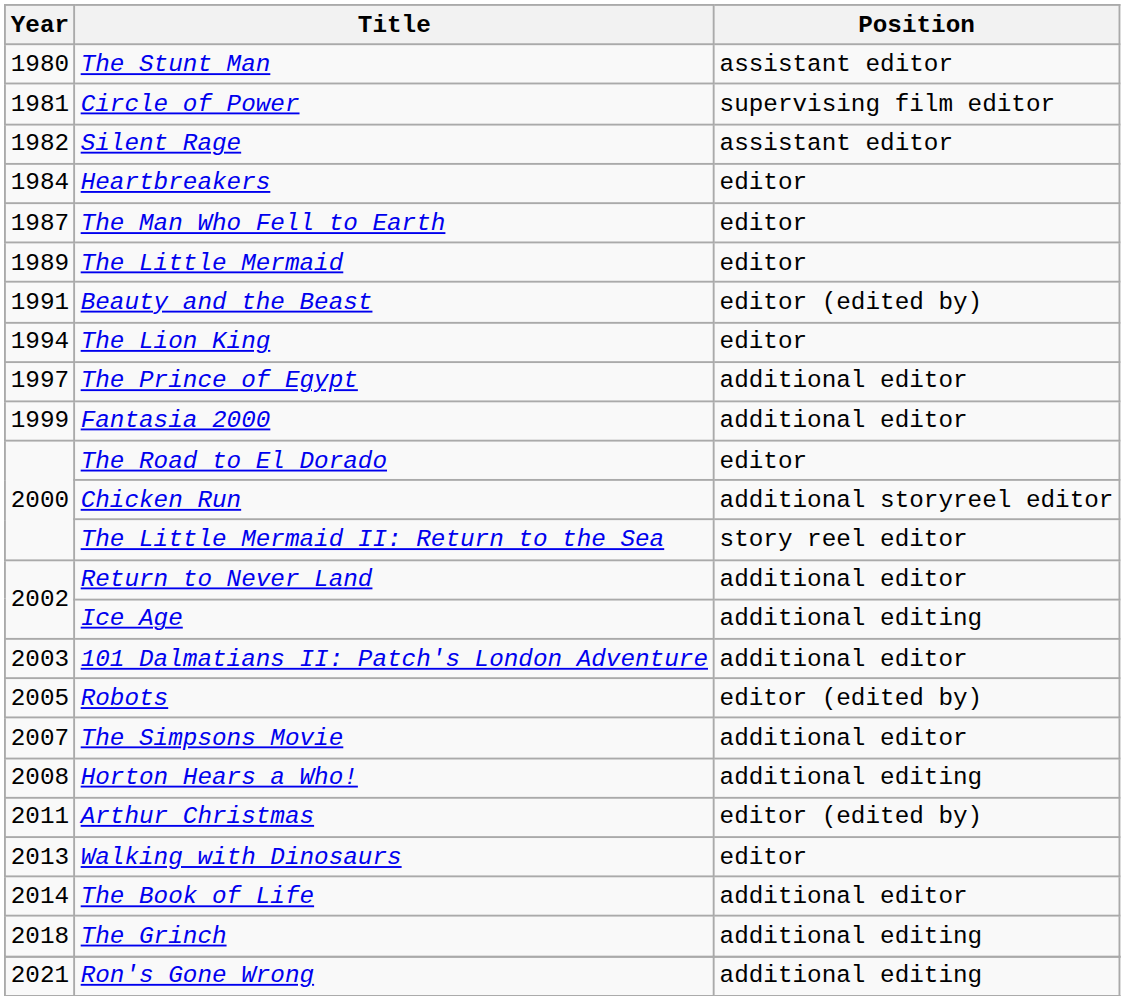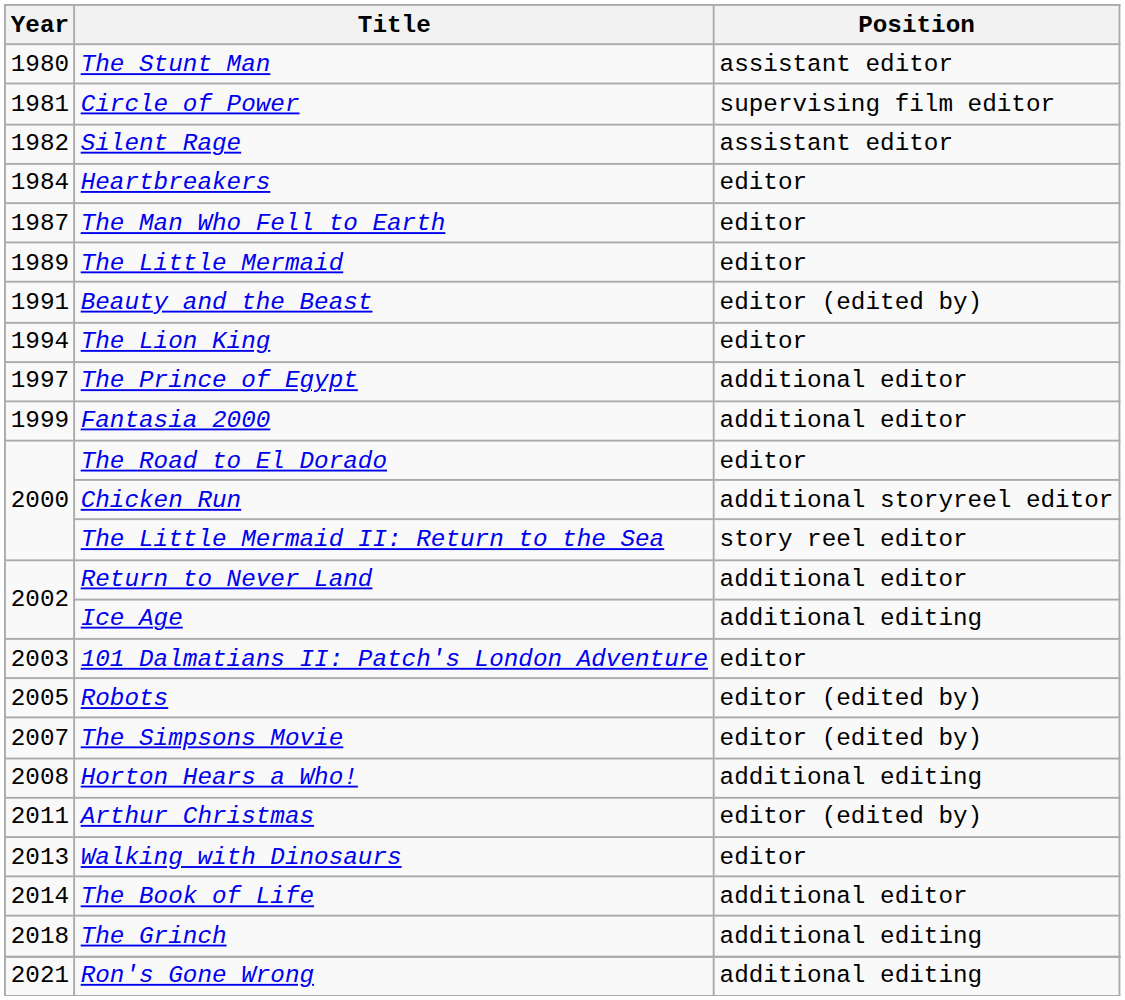 <table class="wikitable sortable">
 <tr>
 <th scope="col">Year</th>
 <th scope="col">Title</th>
 <th scope="col">Position</th>
 </tr>
 <tr>
 <td>1980</td>
 <td><em><a href='#'>The Stunt Man</a></em></td>
 <td>assistant editor</td>
 </tr>
 <tr>
 <td>1981</td>
 <td><em><a href='#'>Circle of Power</a></em></td>
 <td>supervising film editor</td>
 </tr>
 <tr>
 <td>1982</td>
 <td><em><a href='#'>Silent Rage</a></em></td>
 <td>assistant editor</td>
 </tr>
 <tr>
 <td>1984</td>
 <td><em><a href='#'>Heartbreakers</a></em></td>
 <td>editor</td>
 </tr>
 <tr>
 <td>1987</td>
 <td><em><a href='#'>The Man Who Fell to Earth</a></em></td>
 <td>editor</td>
 </tr>
 <tr>
 <td>1989</td>
 <td><em><a href='#'>The Little Mermaid</a></em></td>
 <td>editor</td>
 </tr>
 <tr>
 <td>1991</td>
 <td><em><a href='#'>Beauty and the Beast</a></em></td>
 <td>editor (edited by)</td>
 </tr>
 <tr>
 <td>1994</td>
 <td><em><a href='#'>The Lion King</a></em></td>
 <td>editor</td>
 </tr>
 <tr>
 <td>1997</td>
 <td><em><a href='#'>The Prince of Egypt</a></em></td>
 <td>additional editor</td>
 </tr>
 <tr>
 <td>1999</td>
 <td><em><a href='#'>Fantasia 2000</a></em></td>
 <td>additional editor</td>
 </tr>
 <tr>
 <td rowspan="3">2000</td>
 <td><em><a href='#'>The Road to El Dorado</a></em></td>
 <td>editor</td>
 </tr>
 <tr>
 <td><em><a href='#'>Chicken Run</a></em></td>
 <td>additional storyreel editor</td>
 </tr>
 <tr>
 <td><em><a href='#'>The Little Mermaid II: Return to the Sea</a></em></td>
 <td>story reel editor</td>
 </tr>
 <tr>
 <td rowspan="2">2002</td>
 <td><em><a href='#'>Return to Never Land</a></em></td>
 <td>additional editor</td>
 </tr>
 <tr>
 <td><em><a href='#'>Ice Age</a></em></td>
 <td>additional editing</td>
 </tr>
 <tr>
 <td>2003</td>
 <td><em><a href='#'>101 Dalmatians II: Patch's London Adventure</a></em></td>
-<td>additional editor</td>
+<td>editor</td>
 </tr>
 <tr>
 <td>2005</td>
 <td><em><a href='#'>Robots</a></em></td>
 <td>editor (edited by)</td>
 </tr>
 <tr>
 <td>2007</td>
 <td><em><a href='#'>The Simpsons Movie</a></em></td>
-<td>additional editor</td>
+<td>editor (edited by)</td>
 </tr>
 <tr>
 <td>2008</td>
 <td><em><a href='#'>Horton Hears a Who!</a></em></td>
 <td>additional editing</td>
 </tr>
 <tr>
 <td>2011</td>
 <td><em><a href='#'>Arthur Christmas</a></em></td>
 <td>editor (edited by)</td>
 </tr>
 <tr>
 <td>2013</td>
 <td><em><a href='#'>Walking with Dinosaurs</a></em></td>
 <td>editor</td>
 </tr>
 <tr>
 <td>2014</td>
 <td><em><a href='#'>The Book of Life</a></em></td>
 <td>additional editor</td>
 </tr>
 <tr>
 <td>2018</td>
 <td><em><a href='#'>The Grinch</a></em></td>
 <td>additional editing</td>
 </tr>
 <tr>
 </tr>
 <tr>
 <td>2021</td>
 <td><em><a href='#'>Ron's Gone Wrong</a></em></td>
 <td>additional editing</td>
 </tr>
 <tr>
 </tr>
 </table>
